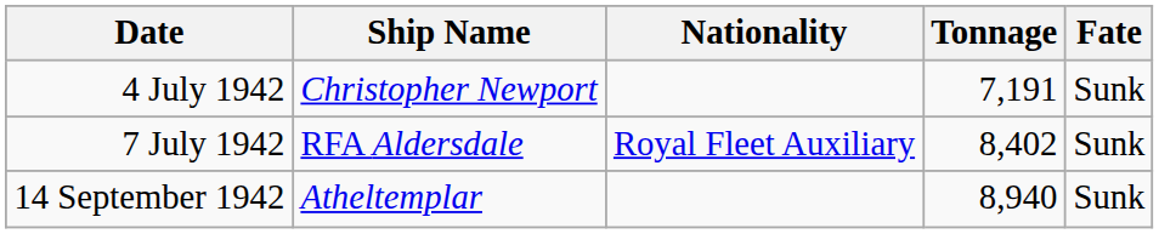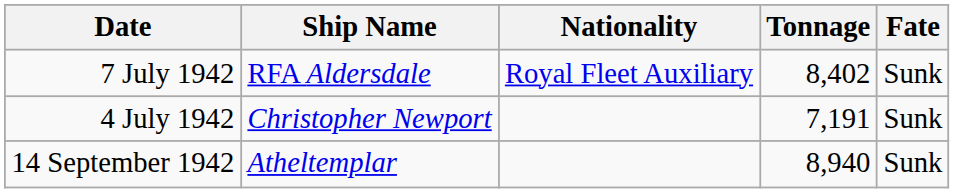 <table class="wikitable sortable">
 <tr>
 <th>Date</th>
 <th>Ship Name</th>
 <th>Nationality</th>
 <th>Tonnage</th>
 <th>Fate</th>
 </tr>
 <tr>
+<td align="right">7 July 1942</td>
+<td align="left"><a href='#'>RFA <em>Aldersdale</em></a></td>
+<td align="left"> <a href='#'>Royal Fleet Auxiliary</a></td>
+<td align="right">8,402</td>
+<td>Sunk</td>
+</tr>
+<tr>
 <td align="right">4 July 1942</td>
 <td align="left"><em><a href='#'>Christopher Newport</a></em></td>
 <td align="left"></td>
 <td align="right">7,191</td>
 <td align="left">Sunk</td>
-</tr>
-<tr>
-<td align="right">7 July 1942</td>
-<td align="left"><a href='#'>RFA <em>Aldersdale</em></a></td>
-<td align="left"> <a href='#'>Royal Fleet Auxiliary</a></td>
-<td align="right">8,402</td>
-<td>Sunk</td>
 </tr>
 <tr>
 <td align="right">14 September 1942</td>
 <td align="left"><em><a href='#'>Atheltemplar</a></em></td>
 <td align="left"></td>
 <td align="right">8,940</td>
 <td align="left">Sunk</td>
 </tr>
 </table>
